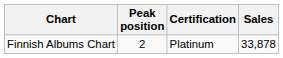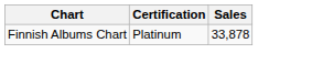 <table class="wikitable">
 <tr>
 <th>Chart</th>
-<th>Peak<br>position</th>
 <th>Certification</th>
 <th>Sales</th>
 </tr>
 <tr>
 <td>Finnish Albums Chart</td>
-<td style="text-align:center;">2</td>
 <td>Platinum</td>
 <td>33,878</td>
 </tr>
 </table>
